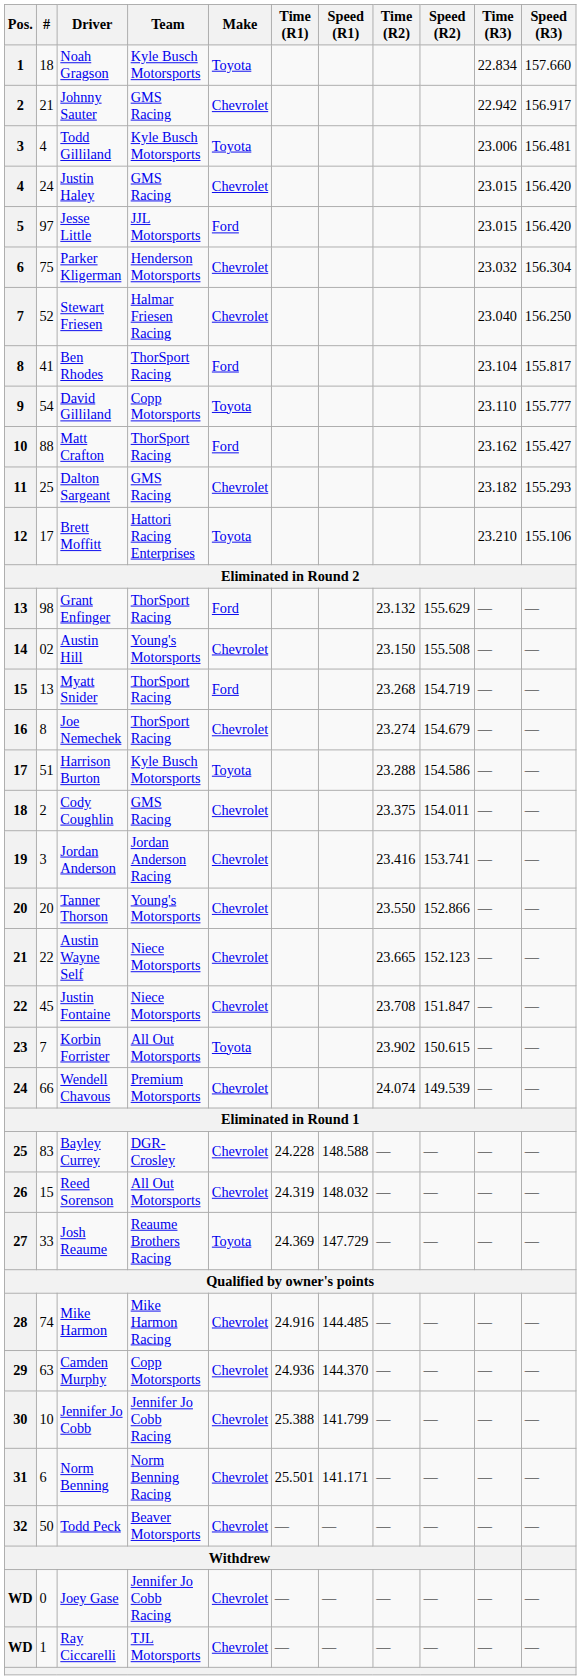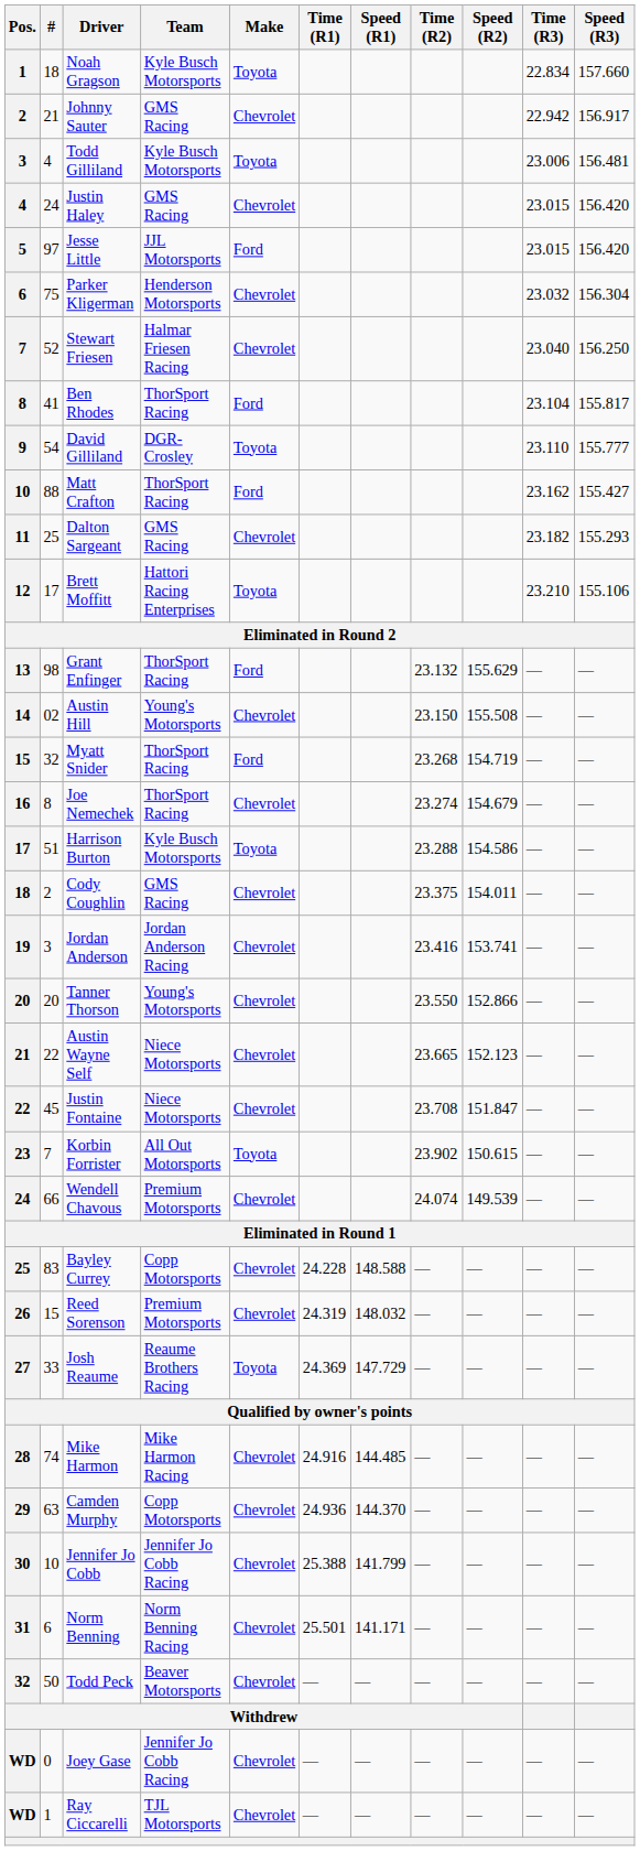 <table class="wikitable" style="font-size:95%">
 <tr>
 <th>Pos.</th>
 <th>#</th>
 <th>Driver</th>
 <th>Team</th>
 <th>Make</th>
 <th>Time (R1)</th>
 <th>Speed (R1)</th>
 <th>Time (R2)</th>
 <th>Speed (R2)</th>
 <th>Time (R3)</th>
 <th>Speed (R3)</th>
 </tr>
 <tr>
 <th>1</th>
 <td>18</td>
 <td><a href='#'>Noah Gragson</a></td>
 <td><a href='#'>Kyle Busch Motorsports</a></td>
 <td><a href='#'>Toyota</a></td>
 <td></td>
 <td></td>
 <td></td>
 <td></td>
 <td>22.834</td>
 <td>157.660</td>
 </tr>
 <tr>
 <th>2</th>
 <td>21</td>
 <td><a href='#'>Johnny Sauter</a></td>
 <td><a href='#'>GMS Racing</a></td>
 <td><a href='#'>Chevrolet</a></td>
 <td></td>
 <td></td>
 <td></td>
 <td></td>
 <td>22.942</td>
 <td>156.917</td>
 </tr>
 <tr>
 <th>3</th>
 <td>4</td>
 <td><a href='#'>Todd Gilliland</a></td>
 <td><a href='#'>Kyle Busch Motorsports</a></td>
 <td><a href='#'>Toyota</a></td>
 <td></td>
 <td></td>
 <td></td>
 <td></td>
 <td>23.006</td>
 <td>156.481</td>
 </tr>
 <tr>
 <th>4</th>
 <td>24</td>
 <td><a href='#'>Justin Haley</a></td>
 <td><a href='#'>GMS Racing</a></td>
 <td><a href='#'>Chevrolet</a></td>
 <td></td>
 <td></td>
 <td></td>
 <td></td>
 <td>23.015</td>
 <td>156.420</td>
 </tr>
 <tr>
 <th>5</th>
 <td>97</td>
 <td><a href='#'>Jesse Little</a></td>
 <td><a href='#'>JJL Motorsports</a></td>
 <td><a href='#'>Ford</a></td>
 <td></td>
 <td></td>
 <td></td>
 <td></td>
 <td>23.015</td>
 <td>156.420</td>
 </tr>
 <tr>
 <th>6</th>
 <td>75</td>
 <td><a href='#'>Parker Kligerman</a></td>
 <td><a href='#'>Henderson Motorsports</a></td>
 <td><a href='#'>Chevrolet</a></td>
 <td></td>
 <td></td>
 <td></td>
 <td></td>
 <td>23.032</td>
 <td>156.304</td>
 </tr>
 <tr>
 <th>7</th>
 <td>52</td>
 <td><a href='#'>Stewart Friesen</a></td>
 <td><a href='#'>Halmar Friesen Racing</a></td>
 <td><a href='#'>Chevrolet</a></td>
 <td></td>
 <td></td>
 <td></td>
 <td></td>
 <td>23.040</td>
 <td>156.250</td>
 </tr>
 <tr>
 <th>8</th>
 <td>41</td>
 <td><a href='#'>Ben Rhodes</a></td>
 <td><a href='#'>ThorSport Racing</a></td>
 <td><a href='#'>Ford</a></td>
 <td></td>
 <td></td>
 <td></td>
 <td></td>
 <td>23.104</td>
 <td>155.817</td>
 </tr>
 <tr>
 <th>9</th>
 <td>54</td>
 <td><a href='#'>David Gilliland</a></td>
-<td><a href='#'>Copp Motorsports</a></td>
+<td><a href='#'>DGR-Crosley</a></td>
 <td><a href='#'>Toyota</a></td>
 <td></td>
 <td></td>
 <td></td>
 <td></td>
 <td>23.110</td>
 <td>155.777</td>
 </tr>
 <tr>
 <th>10</th>
 <td>88</td>
 <td><a href='#'>Matt Crafton</a></td>
 <td><a href='#'>ThorSport Racing</a></td>
 <td><a href='#'>Ford</a></td>
 <td></td>
 <td></td>
 <td></td>
 <td></td>
 <td>23.162</td>
 <td>155.427</td>
 </tr>
 <tr>
 <th>11</th>
 <td>25</td>
 <td><a href='#'>Dalton Sargeant</a></td>
 <td><a href='#'>GMS Racing</a></td>
 <td><a href='#'>Chevrolet</a></td>
 <td></td>
 <td></td>
 <td></td>
 <td></td>
 <td>23.182</td>
 <td>155.293</td>
 </tr>
 <tr>
 <th>12</th>
 <td>17</td>
 <td><a href='#'>Brett Moffitt</a></td>
 <td><a href='#'>Hattori Racing Enterprises</a></td>
 <td><a href='#'>Toyota</a></td>
 <td></td>
 <td></td>
 <td></td>
 <td></td>
 <td>23.210</td>
 <td>155.106</td>
 </tr>
 <tr>
 <th colspan="11">Eliminated in Round 2</th>
 </tr>
 <tr>
 <th>13</th>
 <td>98</td>
 <td><a href='#'>Grant Enfinger</a></td>
 <td><a href='#'>ThorSport Racing</a></td>
 <td><a href='#'>Ford</a></td>
 <td></td>
 <td></td>
 <td>23.132</td>
 <td>155.629</td>
 <td>—</td>
 <td>—</td>
 </tr>
 <tr>
 <th>14</th>
 <td>02</td>
 <td><a href='#'>Austin Hill</a></td>
 <td><a href='#'>Young's Motorsports</a></td>
 <td><a href='#'>Chevrolet</a></td>
 <td></td>
 <td></td>
 <td>23.150</td>
 <td>155.508</td>
 <td>—</td>
 <td>—</td>
 </tr>
 <tr>
 <th>15</th>
-<td>13</td>
+<td>32</td>
 <td><a href='#'>Myatt Snider</a></td>
 <td><a href='#'>ThorSport Racing</a></td>
 <td><a href='#'>Ford</a></td>
 <td></td>
 <td></td>
 <td>23.268</td>
 <td>154.719</td>
 <td>—</td>
 <td>—</td>
 </tr>
 <tr>
 <th>16</th>
 <td>8</td>
 <td><a href='#'>Joe Nemechek</a></td>
 <td><a href='#'>ThorSport Racing</a></td>
 <td><a href='#'>Chevrolet</a></td>
 <td></td>
 <td></td>
 <td>23.274</td>
 <td>154.679</td>
 <td>—</td>
 <td>—</td>
 </tr>
 <tr>
 <th>17</th>
 <td>51</td>
 <td><a href='#'>Harrison Burton</a></td>
 <td><a href='#'>Kyle Busch Motorsports</a></td>
 <td><a href='#'>Toyota</a></td>
 <td></td>
 <td></td>
 <td>23.288</td>
 <td>154.586</td>
 <td>—</td>
 <td>—</td>
 </tr>
 <tr>
 <th>18</th>
 <td>2</td>
 <td><a href='#'>Cody Coughlin</a></td>
 <td><a href='#'>GMS Racing</a></td>
 <td><a href='#'>Chevrolet</a></td>
 <td></td>
 <td></td>
 <td>23.375</td>
 <td>154.011</td>
 <td>—</td>
 <td>—</td>
 </tr>
 <tr>
 <th>19</th>
 <td>3</td>
 <td><a href='#'>Jordan Anderson</a></td>
 <td><a href='#'>Jordan Anderson Racing</a></td>
 <td><a href='#'>Chevrolet</a></td>
 <td></td>
 <td></td>
 <td>23.416</td>
 <td>153.741</td>
 <td>—</td>
 <td>—</td>
 </tr>
 <tr>
 <th>20</th>
 <td>20</td>
 <td><a href='#'>Tanner Thorson</a></td>
 <td><a href='#'>Young's Motorsports</a></td>
 <td><a href='#'>Chevrolet</a></td>
 <td></td>
 <td></td>
 <td>23.550</td>
 <td>152.866</td>
 <td>—</td>
 <td>—</td>
 </tr>
 <tr>
 <th>21</th>
 <td>22</td>
 <td><a href='#'>Austin Wayne Self</a></td>
 <td><a href='#'>Niece Motorsports</a></td>
 <td><a href='#'>Chevrolet</a></td>
 <td></td>
 <td></td>
 <td>23.665</td>
 <td>152.123</td>
 <td>—</td>
 <td>—</td>
 </tr>
 <tr>
 <th>22</th>
 <td>45</td>
 <td><a href='#'>Justin Fontaine</a></td>
 <td><a href='#'>Niece Motorsports</a></td>
 <td><a href='#'>Chevrolet</a></td>
 <td></td>
 <td></td>
 <td>23.708</td>
 <td>151.847</td>
 <td>—</td>
 <td>—</td>
 </tr>
 <tr>
 <th>23</th>
 <td>7</td>
 <td><a href='#'>Korbin Forrister</a></td>
 <td><a href='#'>All Out Motorsports</a></td>
 <td><a href='#'>Toyota</a></td>
 <td></td>
 <td></td>
 <td>23.902</td>
 <td>150.615</td>
 <td>—</td>
 <td>—</td>
 </tr>
 <tr>
 <th>24</th>
 <td>66</td>
 <td><a href='#'>Wendell Chavous</a></td>
 <td><a href='#'>Premium Motorsports</a></td>
 <td><a href='#'>Chevrolet</a></td>
 <td></td>
 <td></td>
 <td>24.074</td>
 <td>149.539</td>
 <td>—</td>
 <td>—</td>
 </tr>
 <tr>
 <th colspan="11">Eliminated in Round 1</th>
 </tr>
 <tr>
 <th>25</th>
 <td>83</td>
 <td><a href='#'>Bayley Currey</a></td>
-<td><a href='#'>DGR-Crosley</a></td>
+<td><a href='#'>Copp Motorsports</a></td>
 <td><a href='#'>Chevrolet</a></td>
 <td>24.228</td>
 <td>148.588</td>
 <td>—</td>
 <td>—</td>
 <td>—</td>
 <td>—</td>
 </tr>
 <tr>
 <th>26</th>
 <td>15</td>
 <td><a href='#'>Reed Sorenson</a></td>
-<td><a href='#'>All Out Motorsports</a></td>
+<td><a href='#'>Premium Motorsports</a></td>
 <td><a href='#'>Chevrolet</a></td>
 <td>24.319</td>
 <td>148.032</td>
 <td>—</td>
 <td>—</td>
 <td>—</td>
 <td>—</td>
 </tr>
 <tr>
 <th>27</th>
 <td>33</td>
 <td><a href='#'>Josh Reaume</a></td>
 <td><a href='#'>Reaume Brothers Racing</a></td>
 <td><a href='#'>Toyota</a></td>
 <td>24.369</td>
 <td>147.729</td>
 <td>—</td>
 <td>—</td>
 <td>—</td>
 <td>—</td>
 </tr>
 <tr>
 <th colspan="11">Qualified by owner's points</th>
 </tr>
 <tr>
 <th>28</th>
 <td>74</td>
 <td><a href='#'>Mike Harmon</a></td>
 <td><a href='#'>Mike Harmon Racing</a></td>
 <td><a href='#'>Chevrolet</a></td>
 <td>24.916</td>
 <td>144.485</td>
 <td>—</td>
 <td>—</td>
 <td>—</td>
 <td>—</td>
 </tr>
 <tr>
 <th>29</th>
 <td>63</td>
 <td><a href='#'>Camden Murphy</a></td>
 <td><a href='#'>Copp Motorsports</a></td>
 <td><a href='#'>Chevrolet</a></td>
 <td>24.936</td>
 <td>144.370</td>
 <td>—</td>
 <td>—</td>
 <td>—</td>
 <td>—</td>
 </tr>
 <tr>
 <th>30</th>
 <td>10</td>
 <td><a href='#'>Jennifer Jo Cobb</a></td>
 <td><a href='#'>Jennifer Jo Cobb Racing</a></td>
 <td><a href='#'>Chevrolet</a></td>
 <td>25.388</td>
 <td>141.799</td>
 <td>—</td>
 <td>—</td>
 <td>—</td>
 <td>—</td>
 </tr>
 <tr>
 <th>31</th>
 <td>6</td>
 <td><a href='#'>Norm Benning</a></td>
 <td><a href='#'>Norm Benning Racing</a></td>
 <td><a href='#'>Chevrolet</a></td>
 <td>25.501</td>
 <td>141.171</td>
 <td>—</td>
 <td>—</td>
 <td>—</td>
 <td>—</td>
 </tr>
 <tr>
 <th>32</th>
 <td>50</td>
 <td><a href='#'>Todd Peck</a></td>
 <td><a href='#'>Beaver Motorsports</a></td>
 <td><a href='#'>Chevrolet</a></td>
 <td>—</td>
 <td>—</td>
 <td>—</td>
 <td>—</td>
 <td>—</td>
 <td>—</td>
 </tr>
 <tr>
 <th colspan="9">Withdrew</th>
 <th></th>
 <th></th>
 </tr>
 <tr>
 <th>WD</th>
 <td>0</td>
 <td><a href='#'>Joey Gase</a></td>
 <td><a href='#'>Jennifer Jo Cobb Racing</a></td>
 <td><a href='#'>Chevrolet</a></td>
 <td>—</td>
 <td>—</td>
 <td>—</td>
 <td>—</td>
 <td>—</td>
 <td>—</td>
 </tr>
 <tr>
 <th>WD</th>
 <td>1</td>
 <td><a href='#'>Ray Ciccarelli</a></td>
 <td><a href='#'>TJL Motorsports</a></td>
 <td><a href='#'>Chevrolet</a></td>
 <td>—</td>
 <td>—</td>
 <td>—</td>
 <td>—</td>
 <td>—</td>
 <td>—</td>
 </tr>
 <tr>
 <th colspan="11"></th>
 </tr>
 </table>
